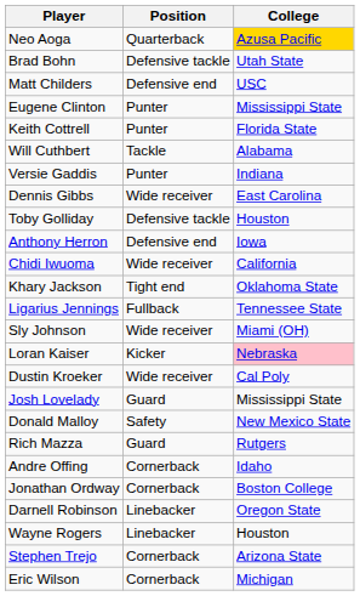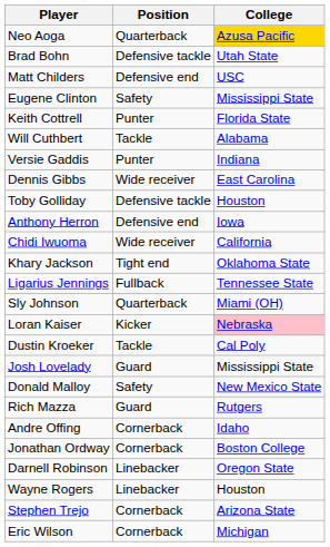 <table class="wikitable">
 <tr>
 <th>Player</th>
 <th>Position</th>
 <th>College</th>
 </tr>
 <tr>
 <td>Neo Aoga</td>
 <td>Quarterback</td>
 <td style="background: gold;"><a href='#'>Azusa Pacific</a></td>
 </tr>
 <tr>
 <td>Brad Bohn</td>
 <td>Defensive tackle</td>
 <td><a href='#'>Utah State</a></td>
 </tr>
 <tr>
 <td>Matt Childers</td>
 <td>Defensive end</td>
 <td><a href='#'>USC</a></td>
 </tr>
 <tr>
 <td>Eugene Clinton</td>
-<td>Punter</td>
+<td>Safety</td>
 <td><a href='#'>Mississippi State</a></td>
 </tr>
 <tr>
 <td>Keith Cottrell</td>
 <td>Punter</td>
 <td><a href='#'>Florida State</a></td>
 </tr>
 <tr>
 <td>Will Cuthbert</td>
 <td>Tackle</td>
 <td><a href='#'>Alabama</a></td>
 </tr>
 <tr>
 <td>Versie Gaddis</td>
 <td>Punter</td>
 <td><a href='#'>Indiana</a></td>
 </tr>
 <tr>
 <td>Dennis Gibbs</td>
 <td>Wide receiver</td>
 <td><a href='#'>East Carolina</a></td>
 </tr>
 <tr>
 <td>Toby Golliday</td>
 <td>Defensive tackle</td>
 <td><a href='#'>Houston</a></td>
 </tr>
 <tr>
 <td><a href='#'>Anthony Herron</a></td>
 <td>Defensive end</td>
 <td><a href='#'>Iowa</a></td>
 </tr>
 <tr>
 <td><a href='#'>Chidi Iwuoma</a></td>
 <td>Wide receiver</td>
 <td><a href='#'>California</a></td>
 </tr>
 <tr>
 <td>Khary Jackson</td>
 <td>Tight end</td>
 <td><a href='#'>Oklahoma State</a></td>
 </tr>
 <tr>
 <td><a href='#'>Ligarius Jennings</a></td>
 <td>Fullback</td>
 <td><a href='#'>Tennessee State</a></td>
 </tr>
 <tr>
 <td>Sly Johnson</td>
-<td>Wide receiver</td>
+<td>Quarterback</td>
 <td><a href='#'>Miami (OH)</a></td>
 </tr>
 <tr>
 <td>Loran Kaiser</td>
 <td>Kicker</td>
 <td style="background: pink;"><a href='#'>Nebraska</a></td>
 </tr>
 <tr>
 <td>Dustin Kroeker</td>
-<td>Wide receiver</td>
+<td>Tackle</td>
 <td><a href='#'>Cal Poly</a></td>
 </tr>
 <tr>
 <td><a href='#'>Josh Lovelady</a></td>
 <td>Guard</td>
 <td>Mississippi State</td>
 </tr>
 <tr>
 <td>Donald Malloy</td>
 <td>Safety</td>
 <td><a href='#'>New Mexico State</a></td>
 </tr>
 <tr>
 <td>Rich Mazza</td>
 <td>Guard</td>
 <td><a href='#'>Rutgers</a></td>
 </tr>
 <tr>
 <td>Andre Offing</td>
 <td>Cornerback</td>
 <td><a href='#'>Idaho</a></td>
 </tr>
 <tr>
 <td>Jonathan Ordway</td>
 <td>Cornerback</td>
 <td><a href='#'>Boston College</a></td>
 </tr>
 <tr>
 <td>Darnell Robinson</td>
 <td>Linebacker</td>
 <td><a href='#'>Oregon State</a></td>
 </tr>
 <tr>
 <td>Wayne Rogers</td>
 <td>Linebacker</td>
 <td>Houston</td>
 </tr>
 <tr>
 <td><a href='#'>Stephen Trejo</a></td>
 <td>Cornerback</td>
 <td><a href='#'>Arizona State</a></td>
 </tr>
 <tr>
 <td>Eric Wilson</td>
 <td>Cornerback</td>
 <td><a href='#'>Michigan</a></td>
 </tr>
 </table>
